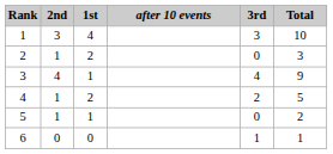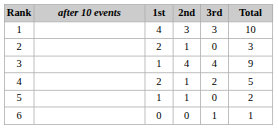 <table class="wikitable plainrowheaders" style="background:#fff; font-size:86%; line-height:16px; border:grey solid 1px; border-collapse:collapse;">
 <tr style="background:#ccc; text-align:center;">
 <th style="background:#ccc;">Rank</th>
+<th style="background:#ccc;" width="140"><em>after 10 events</em></th>
+<th style="background:#ccc;" width="30">1st</th>
 <th style="background:#ccc;" width="30">2nd</th>
-<th style="background:#ccc;" width="30">1st</th>
-<th style="background:#ccc;" width="140"><em>after 10 events</em></th>
 <th style="background:#ccc;" width="30">3rd</th>
 <th style="background:#ccc;" width="52">Total</th>
 </tr>
 <tr align=center>
 <td>1</td>
+<td align=left></td>
+<td>4</td>
 <td>3</td>
-<td>4</td>
-<td align=left></td>
 <td>3</td>
 <td>10</td>
 </tr>
 <tr align=center>
 <td>2</td>
+<td align=left></td>
+<td>2</td>
 <td>1</td>
-<td>2</td>
-<td align=left></td>
 <td>0</td>
 <td>3</td>
 </tr>
 <tr align=center>
 <td>3</td>
+<td align=left></td>
+<td>1</td>
 <td>4</td>
-<td>1</td>
-<td align=left></td>
 <td>4</td>
 <td>9</td>
 </tr>
 <tr align=center>
 <td>4</td>
+<td align=left></td>
+<td>2</td>
 <td>1</td>
-<td>2</td>
-<td align=left></td>
 <td>2</td>
 <td>5</td>
 </tr>
 <tr align=center>
 <td>5</td>
+<td align=left></td>
 <td>1</td>
 <td>1</td>
-<td align=left></td>
 <td>0</td>
 <td>2</td>
 </tr>
 <tr align=center>
 <td>6</td>
+<td align=left></td>
 <td>0</td>
 <td>0</td>
-<td align=left></td>
 <td>1</td>
 <td>1</td>
 </tr>
 </table>
